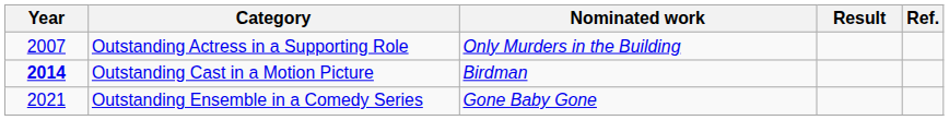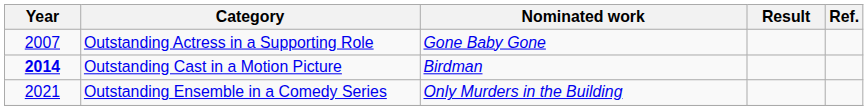 <table class=wikitable>
 <tr>
 <th scope="col" style="width:5em;">Year</th>
 <th scope="col" style="width:26em;">Category</th>
 <th scope="col" style="width:25em;">Nominated work</th>
 <th scope="col" style="width:5em;">Result</th>
 <th>Ref.</th>
 </tr>
 <tr>
 <td style="text-align:center;"><a href='#'>2007</a></td>
 <td><a href='#'>Outstanding Actress in a Supporting Role</a></td>
-<td><em><a href='#'>Only Murders in the Building</a></em></td>
+<td><em><a href='#'>Gone Baby Gone</a></em></td>
 <td></td>
 <td></td>
 </tr>
 <tr>
 <td style="text-align:center;"><strong><a href='#'>2014</a></strong></td>
 <td><a href='#'>Outstanding Cast in a Motion Picture</a></td>
 <td><em><a href='#'>Birdman</a></em></td>
 <td></td>
 <td></td>
 </tr>
 <tr>
 <td style="text-align:center;"><a href='#'>2021</a></td>
 <td><a href='#'>Outstanding Ensemble in a Comedy Series</a></td>
-<td><em><a href='#'>Gone Baby Gone</a></em></td>
+<td><em><a href='#'>Only Murders in the Building</a></em></td>
 <td></td>
 <td></td>
 </tr>
 <tr>
 </tr>
 </table>
